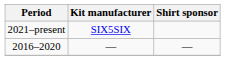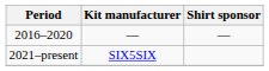 <table class="wikitable" style="text-align:center;margin-left:1em;float:center">
 <tr>
 <th>Period</th>
 <th>Kit manufacturer</th>
 <th>Shirt sponsor</th>
 </tr>
 <tr>
+<td>2016–2020</td>
+<td>—</td>
+<td>—</td>
+</tr>
+<tr>
 <td>2021–present</td>
 <td><a href='#'>SIX5SIX</a></td>
 <td></td>
 </tr>
 <tr>
-<td>2016–2020</td>
-<td>—</td>
-<td>—</td>
-</tr>
-<tr>
 </tr>
 </table>
